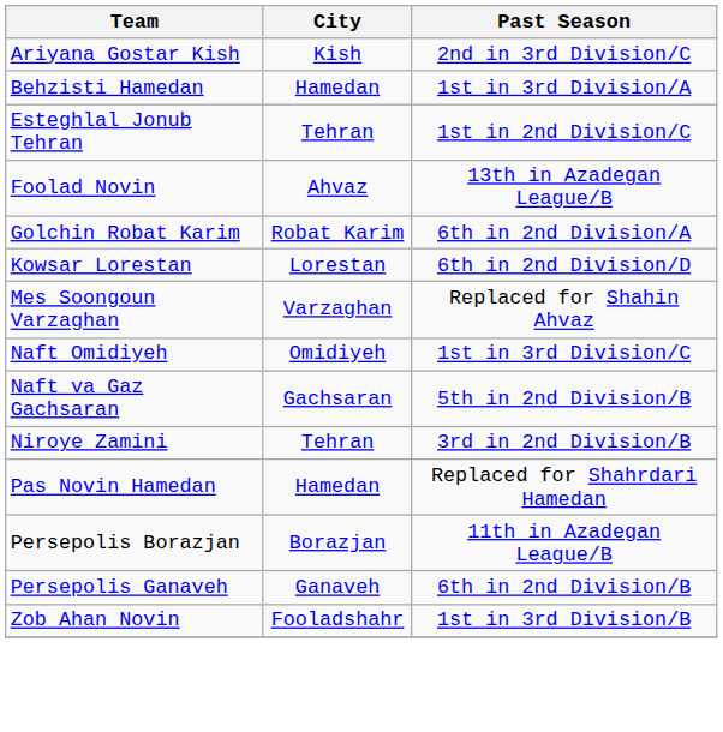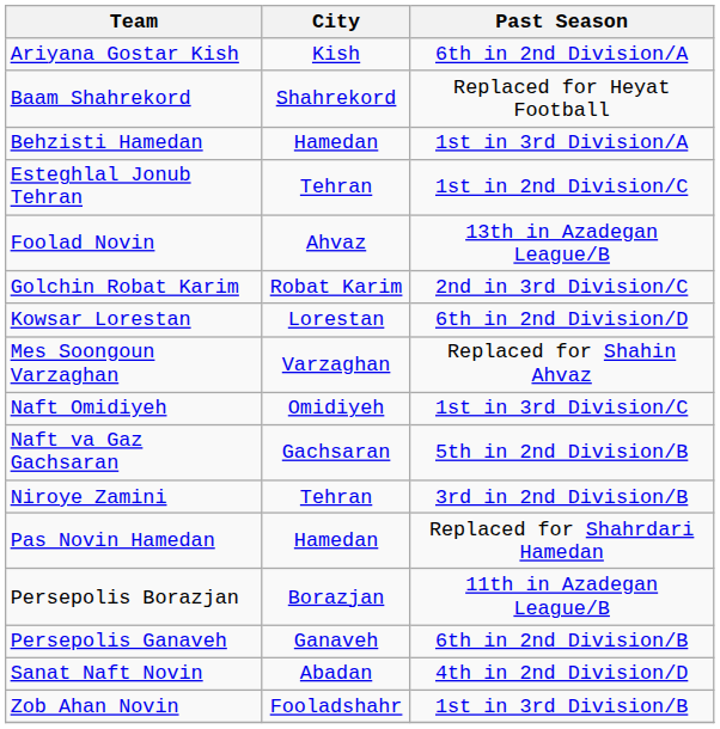 <table class="wikitable" style="text-align: Center;">
 <tr>
 <th width=160>Team</th>
 <th width=90>City</th>
 <th width=190>Past Season</th>
 </tr>
 <tr>
 <td align="left"><a href='#'>Ariyana Gostar Kish</a></td>
 <td><a href='#'>Kish</a></td>
-<td align="Center"><a href='#'>2nd in 3rd Division/C</a></td>
+<td align="Center"><a href='#'>6th in 2nd Division/A</a></td>
+</tr>
+<tr>
+<td align="left"><a href='#'>Baam Shahrekord</a></td>
+<td><a href='#'>Shahrekord</a></td>
+<td align="Center">Replaced for Heyat Football</td>
 </tr>
 <tr>
 <td align="left"><a href='#'>Behzisti Hamedan</a></td>
 <td><a href='#'>Hamedan</a></td>
 <td align="Center"><a href='#'>1st in 3rd Division/A</a></td>
 </tr>
 <tr>
 <td align="left"><a href='#'>Esteghlal Jonub Tehran</a></td>
 <td><a href='#'>Tehran</a></td>
 <td align="Center"><a href='#'>1st in 2nd Division/C</a></td>
 </tr>
 <tr>
 <td align="left"><a href='#'>Foolad Novin</a></td>
 <td><a href='#'>Ahvaz</a></td>
 <td align="Center"><a href='#'>13th in Azadegan League/B</a></td>
 </tr>
 <tr>
 <td align="left"><a href='#'>Golchin Robat Karim</a></td>
 <td><a href='#'>Robat Karim</a></td>
-<td align="Center"><a href='#'>6th in 2nd Division/A</a></td>
+<td align="Center"><a href='#'>2nd in 3rd Division/C</a></td>
 </tr>
 <tr>
 <td align="left"><a href='#'>Kowsar Lorestan</a></td>
 <td><a href='#'>Lorestan</a></td>
 <td align="Center"><a href='#'>6th in 2nd Division/D</a></td>
 </tr>
 <tr>
 <td align="left"><a href='#'>Mes Soongoun Varzaghan</a></td>
 <td><a href='#'>Varzaghan</a></td>
 <td align="Center">Replaced for <a href='#'>Shahin Ahvaz</a></td>
 </tr>
 <tr>
 <td align="left"><a href='#'>Naft Omidiyeh</a></td>
 <td><a href='#'>Omidiyeh</a></td>
 <td align="Center"><a href='#'>1st in 3rd Division/C</a></td>
 </tr>
 <tr>
 <td align="left"><a href='#'>Naft va Gaz Gachsaran</a></td>
 <td><a href='#'>Gachsaran</a></td>
 <td align="Center"><a href='#'>5th in 2nd Division/B</a></td>
 </tr>
 <tr>
 <td align="left"><a href='#'>Niroye Zamini</a></td>
 <td><a href='#'>Tehran</a></td>
 <td align="Center"><a href='#'>3rd in 2nd Division/B</a></td>
 </tr>
 <tr>
 <td align="left"><a href='#'>Pas Novin Hamedan</a></td>
 <td><a href='#'>Hamedan</a></td>
 <td align="Center">Replaced for <a href='#'>Shahrdari Hamedan</a></td>
 </tr>
 <tr>
 <td align="left">Persepolis Borazjan</td>
 <td><a href='#'>Borazjan</a></td>
 <td align="Center"><a href='#'>11th in Azadegan League/B</a></td>
 </tr>
 <tr>
 <td align="left"><a href='#'>Persepolis Ganaveh</a></td>
 <td><a href='#'>Ganaveh</a></td>
 <td align="Center"><a href='#'>6th in 2nd Division/B</a></td>
 </tr>
 <tr>
+<td align="left"><a href='#'>Sanat Naft Novin</a></td>
+<td><a href='#'>Abadan</a></td>
+<td align="Center"><a href='#'>4th in 2nd Division/D</a></td>
+</tr>
+<tr>
 <td align="left"><a href='#'>Zob Ahan Novin</a></td>
 <td><a href='#'>Fooladshahr</a></td>
 <td align="Center"><a href='#'>1st in 3rd Division/B</a></td>
 </tr>
 <tr>
 </tr>
 </table>
